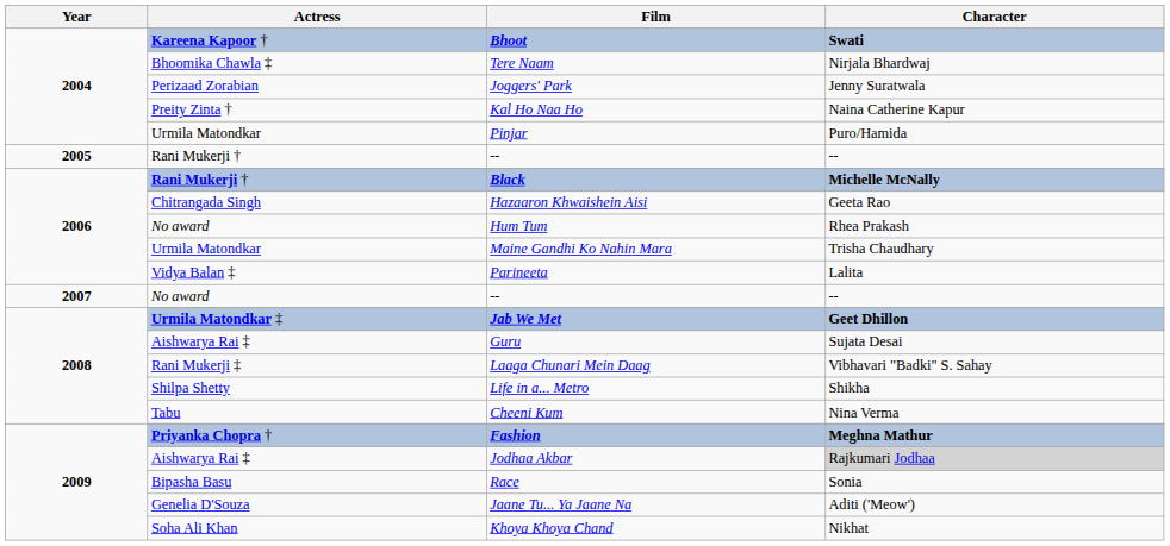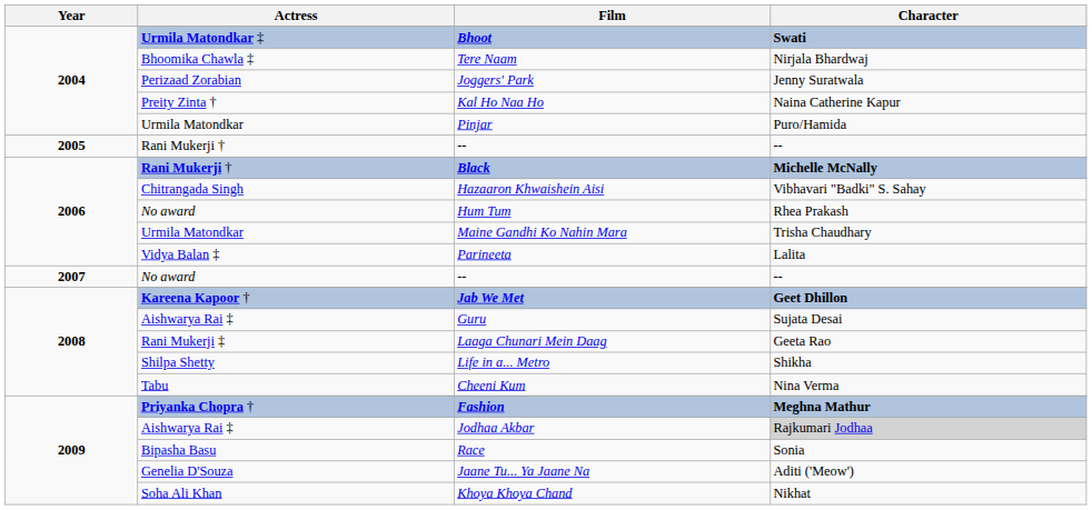 <table class="wikitable" style="width:100%">
 <tr bgcolor="#bebebe">
 <th width="8%">Year</th>
 <th width="19%">Actress</th>
 <th width="19%">Film</th>
 <th width="19%">Character</th>
 </tr>
 <tr>
 <td rowspan=6 style="text-align:center"><strong>2004</strong></td>
 </tr>
 <tr style="background:#B0C4DE;">
-<td><strong><a href='#'>Kareena Kapoor</a></strong> †</td>
+<td><strong><a href='#'>Urmila Matondkar</a></strong> ‡</td>
 <td><strong><em><a href='#'>Bhoot</a></em></strong></td>
 <td><strong>Swati</strong></td>
 </tr>
 <tr>
 <td><a href='#'>Bhoomika Chawla</a> ‡</td>
 <td><em><a href='#'>Tere Naam</a></em></td>
 <td>Nirjala Bhardwaj</td>
 </tr>
 <tr>
 <td><a href='#'>Perizaad Zorabian</a></td>
 <td><em><a href='#'>Joggers' Park</a></em></td>
 <td>Jenny Suratwala</td>
 </tr>
 <tr>
 <td><a href='#'>Preity Zinta</a> †</td>
 <td><em><a href='#'>Kal Ho Naa Ho</a></em></td>
 <td>Naina Catherine Kapur</td>
 </tr>
 <tr>
 <td>Urmila Matondkar</td>
 <td><em><a href='#'>Pinjar</a></em></td>
 <td>Puro/Hamida</td>
 </tr>
 <tr>
 <td rowspan=1 style="text-align:center"><strong>2005</strong></td>
 <td>Rani Mukerji †</td>
 <td>--</td>
 <td>--</td>
 </tr>
 <tr>
 <td rowspan=6 style="text-align:center"><strong>2006</strong></td>
 </tr>
 <tr style="background:#B0C4DE;">
 <td><strong><a href='#'>Rani Mukerji</a></strong> †</td>
 <td><strong><em><a href='#'>Black</a></em></strong></td>
 <td><strong>Michelle McNally</strong></td>
 </tr>
 <tr>
 <td><a href='#'>Chitrangada Singh</a></td>
 <td><em><a href='#'>Hazaaron Khwaishein Aisi</a></em></td>
-<td>Geeta Rao</td>
+<td>Vibhavari "Badki" S. Sahay</td>
 </tr>
 <tr>
 <td><em>No award</em></td>
 <td><em><a href='#'>Hum Tum</a></em></td>
 <td>Rhea Prakash</td>
 </tr>
 <tr>
 <td><a href='#'>Urmila Matondkar</a></td>
 <td><em><a href='#'>Maine Gandhi Ko Nahin Mara</a></em></td>
 <td>Trisha Chaudhary</td>
 </tr>
 <tr>
 <td><a href='#'>Vidya Balan</a> ‡</td>
 <td><em><a href='#'>Parineeta</a></em></td>
 <td>Lalita</td>
 </tr>
 <tr>
 <td rowspan=1 style="text-align:center"><strong>2007</strong></td>
 <td><em>No award</em></td>
 <td>--</td>
 <td>--</td>
 </tr>
 <tr>
 <td rowspan=6 style="text-align:center"><strong>2008</strong></td>
 </tr>
 <tr style="background:#B0C4DE;">
-<td><strong><a href='#'>Urmila Matondkar</a></strong> ‡</td>
+<td><strong><a href='#'>Kareena Kapoor</a></strong> †</td>
 <td><strong><em><a href='#'>Jab We Met</a></em></strong></td>
 <td><strong>Geet Dhillon</strong></td>
 </tr>
 <tr>
 <td><a href='#'>Aishwarya Rai</a> ‡</td>
 <td><em><a href='#'>Guru</a></em></td>
 <td>Sujata Desai</td>
 </tr>
 <tr>
 <td><a href='#'>Rani Mukerji</a> ‡</td>
 <td><em><a href='#'>Laaga Chunari Mein Daag</a></em></td>
-<td>Vibhavari "Badki" S. Sahay</td>
+<td>Geeta Rao</td>
 </tr>
 <tr>
 <td><a href='#'>Shilpa Shetty</a></td>
 <td><em><a href='#'>Life in a... Metro</a></em></td>
 <td>Shikha</td>
 </tr>
 <tr>
 <td><a href='#'>Tabu</a></td>
 <td><em><a href='#'>Cheeni Kum</a></em></td>
 <td>Nina Verma</td>
 </tr>
 <tr>
 <td rowspan=6 style="text-align:center"><strong>2009</strong></td>
 </tr>
 <tr style="background:#B0C4DE;">
 <td><strong><a href='#'>Priyanka Chopra</a></strong> †</td>
 <td><strong><em><a href='#'>Fashion</a></em></strong></td>
 <td><strong>Meghna Mathur</strong></td>
 </tr>
 <tr>
 <td><a href='#'>Aishwarya Rai</a> ‡</td>
 <td><em><a href='#'>Jodhaa Akbar</a></em></td>
 <td style="background: lightgrey;">Rajkumari <a href='#'>Jodhaa</a></td>
 </tr>
 <tr>
 <td><a href='#'>Bipasha Basu</a></td>
 <td><em><a href='#'>Race</a></em></td>
 <td>Sonia</td>
 </tr>
 <tr>
 <td><a href='#'>Genelia D'Souza</a></td>
 <td><em><a href='#'>Jaane Tu... Ya Jaane Na</a></em></td>
 <td>Aditi ('Meow')</td>
 </tr>
 <tr>
 <td><a href='#'>Soha Ali Khan</a></td>
 <td><em><a href='#'>Khoya Khoya Chand</a></em></td>
 <td>Nikhat</td>
 </tr>
 </table>
